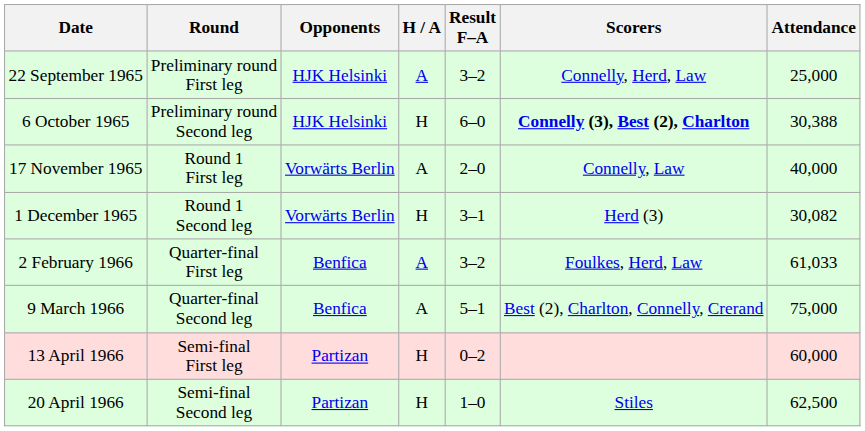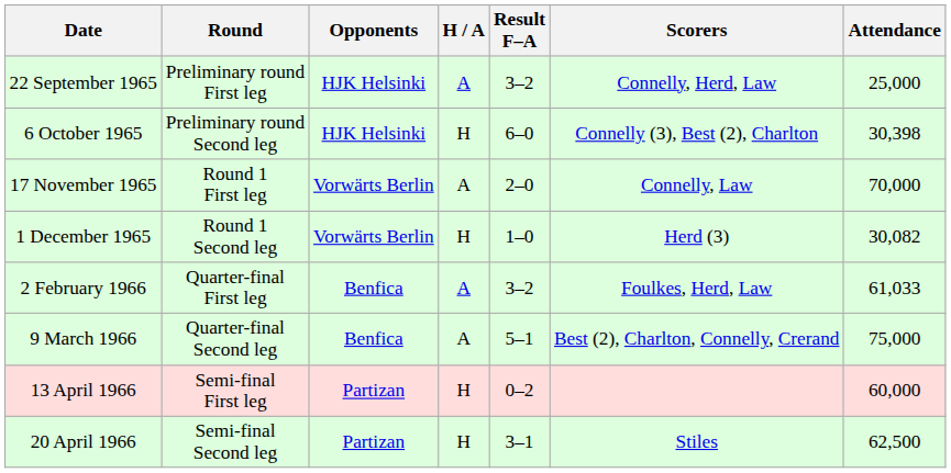 <table class="wikitable" style="text-align:center">
 <tr>
 <th>Date</th>
 <th>Round</th>
 <th>Opponents</th>
 <th>H / A</th>
 <th>Result<br>F–A</th>
 <th>Scorers</th>
 <th>Attendance</th>
 </tr>
 <tr bgcolor="#ddffdd">
 <td>22 September 1965</td>
 <td>Preliminary round<br>First leg</td>
 <td><a href='#'>HJK Helsinki</a></td>
 <td><a href='#'>A</a></td>
 <td>3–2</td>
 <td><a href='#'>Connelly</a>, <a href='#'>Herd</a>, <a href='#'>Law</a></td>
 <td>25,000</td>
 </tr>
 <tr bgcolor="#ddffdd">
 <td>6 October 1965</td>
 <td>Preliminary round<br>Second leg</td>
 <td><a href='#'>HJK Helsinki</a></td>
 <td>H</td>
 <td>6–0</td>
-<td><strong><a href='#'>Connelly</a> (3), <a href='#'>Best</a> (2), <a href='#'>Charlton</a></strong></td>
-<td>30,388</td>
+<td><a href='#'>Connelly</a> (3), <a href='#'>Best</a> (2), <a href='#'>Charlton</a></td>
+<td>30,398</td>
 </tr>
 <tr bgcolor="#ddffdd">
 <td>17 November 1965</td>
 <td>Round 1<br>First leg</td>
 <td><a href='#'>Vorwärts Berlin</a></td>
 <td>A</td>
 <td>2–0</td>
 <td><a href='#'>Connelly</a>, <a href='#'>Law</a></td>
-<td>40,000</td>
+<td>70,000</td>
 </tr>
 <tr bgcolor="#ddffdd">
 <td>1 December 1965</td>
 <td>Round 1<br>Second leg</td>
 <td><a href='#'>Vorwärts Berlin</a></td>
 <td>H</td>
-<td>3–1</td>
+<td>1–0</td>
 <td><a href='#'>Herd</a> (3)</td>
 <td>30,082</td>
 </tr>
 <tr bgcolor="#ddffdd">
 <td>2 February 1966</td>
 <td>Quarter-final<br>First leg</td>
 <td><a href='#'>Benfica</a></td>
 <td><a href='#'>A</a></td>
 <td>3–2</td>
 <td><a href='#'>Foulkes</a>, <a href='#'>Herd</a>, <a href='#'>Law</a></td>
 <td>61,033</td>
 </tr>
 <tr bgcolor="#ddffdd">
 <td>9 March 1966</td>
 <td>Quarter-final<br>Second leg</td>
 <td><a href='#'>Benfica</a></td>
 <td>A</td>
 <td>5–1</td>
 <td><a href='#'>Best</a> (2), <a href='#'>Charlton</a>, <a href='#'>Connelly</a>, <a href='#'>Crerand</a></td>
 <td>75,000</td>
 </tr>
 <tr bgcolor="#ffdddd">
 <td>13 April 1966</td>
 <td>Semi-final<br>First leg</td>
 <td><a href='#'>Partizan</a></td>
 <td>H</td>
 <td>0–2</td>
 <td></td>
 <td>60,000</td>
 </tr>
 <tr bgcolor="#ddffdd">
 <td>20 April 1966</td>
 <td>Semi-final<br>Second leg</td>
 <td><a href='#'>Partizan</a></td>
 <td>H</td>
-<td>1–0</td>
+<td>3–1</td>
 <td><a href='#'>Stiles</a></td>
 <td>62,500</td>
 </tr>
 </table>
